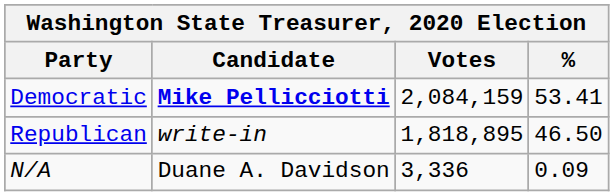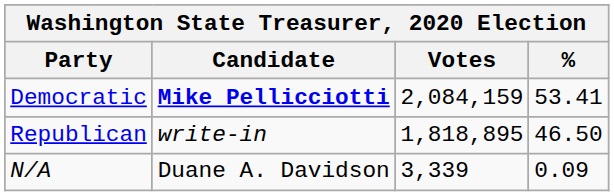 <table class="wikitable">
 <tr>
 <th colspan="4">Washington State Treasurer, 2020 Election</th>
 </tr>
 <tr>
 <th><strong>Party</strong></th>
 <th><strong>Candidate</strong></th>
 <th><strong>Votes</strong></th>
 <th><strong>%</strong></th>
 </tr>
 <tr>
 <td><a href='#'>Democratic</a></td>
 <td><strong><a href='#'>Mike Pellicciotti</a></strong></td>
 <td>2,084,159</td>
 <td>53.41</td>
 </tr>
 <tr>
 <td><a href='#'>Republican</a></td>
 <td><em>write-in</em></td>
 <td>1,818,895</td>
 <td>46.50</td>
 </tr>
 <tr>
 <td><em>N/A</em></td>
 <td>Duane A. Davidson</td>
-<td>3,336</td>
+<td>3,339</td>
 <td>0.09</td>
 </tr>
 </table>
